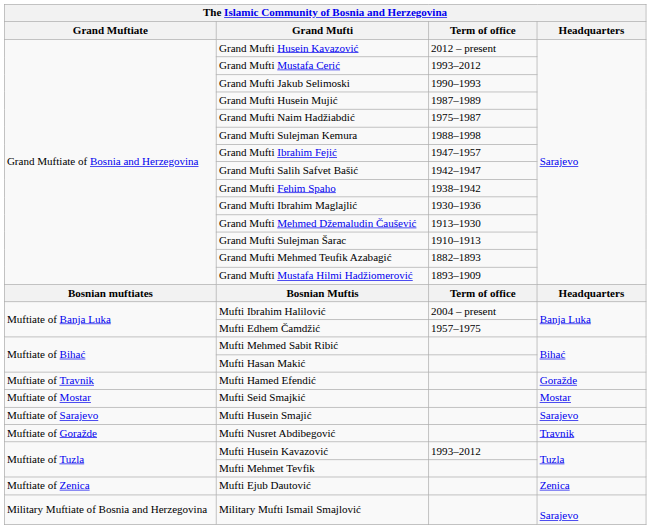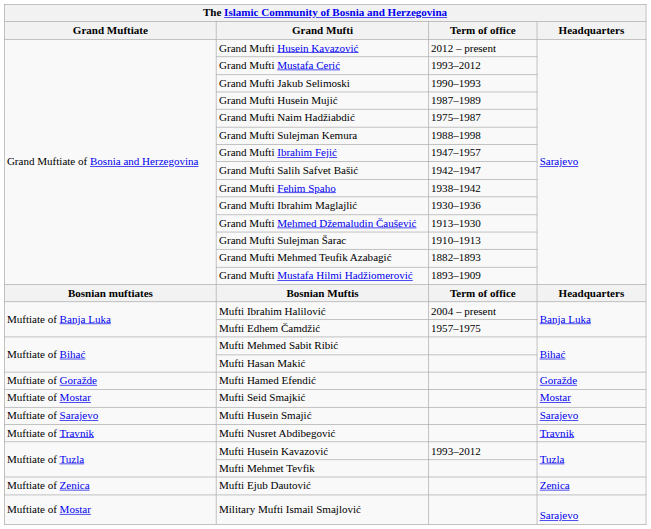 <table class=wikitable>
 <tr>
 <th colspan=4>The <a href='#'>Islamic Community of Bosnia and Herzegovina</a></th>
 </tr>
 <tr>
 <th scope="row"  width="300">Grand Muftiate</th>
 <th scope="row"  width="300">Grand Mufti</th>
 <th scope="row"  width="150">Term of office</th>
 <th scope="row"  width="150">Headquarters</th>
 </tr>
 <tr>
 <td rowspan= "14">Grand Muftiate of <a href='#'>Bosnia and Herzegovina</a></td>
 <td>Grand Mufti <a href='#'>Husein Kavazović</a></td>
 <td>2012 – present</td>
 <td rowspan= "14"><a href='#'>Sarajevo</a></td>
 </tr>
 <tr>
 <td>Grand Mufti <a href='#'>Mustafa Cerić</a></td>
 <td>1993–2012</td>
 </tr>
 <tr>
 <td>Grand Mufti Jakub Selimoski</td>
 <td>1990–1993</td>
 </tr>
 <tr>
 <td>Grand Mufti Husein Mujić</td>
 <td>1987–1989</td>
 </tr>
 <tr>
 <td>Grand Mufti Naim Hadžiabdić</td>
 <td>1975–1987</td>
 </tr>
 <tr>
 <td>Grand Mufti Sulejman Kemura</td>
 <td>1988–1998</td>
 </tr>
 <tr>
 <td>Grand Mufti <a href='#'>Ibrahim Fejić</a></td>
 <td>1947–1957</td>
 </tr>
 <tr>
 <td>Grand Mufti Salih Safvet Bašić</td>
 <td>1942–1947</td>
 </tr>
 <tr>
 <td>Grand Mufti <a href='#'>Fehim Spaho</a></td>
 <td>1938–1942</td>
 </tr>
 <tr>
 <td>Grand Mufti Ibrahim Maglajlić</td>
 <td>1930–1936</td>
 </tr>
 <tr>
 <td>Grand Mufti <a href='#'>Mehmed Džemaludin Čaušević</a></td>
 <td>1913–1930</td>
 </tr>
 <tr>
 <td>Grand Mufti Sulejman Šarac</td>
 <td>1910–1913</td>
 </tr>
 <tr>
 <td>Grand Mufti Mehmed Teufik Azabagić</td>
 <td>1882–1893</td>
 </tr>
 <tr>
 <td>Grand Mufti <a href='#'>Mustafa Hilmi Hadžiomerović</a></td>
 <td>1893–1909</td>
 </tr>
 <tr>
 <th scope="col" width="300">Bosnian muftiates</th>
 <th scope="col" width="300">Bosnian Muftis</th>
 <th scope="col" width="150">Term of office</th>
 <th scope="col" width="150">Headquarters</th>
 </tr>
 <tr>
 <td rowspan= "2">Muftiate of <a href='#'>Banja Luka</a></td>
 <td>Mufti Ibrahim Halilović</td>
 <td>2004 – present</td>
 <td rowspan= "2"><a href='#'>Banja Luka</a></td>
 </tr>
 <tr>
 <td>Mufti Edhem Čamdžić</td>
 <td>1957–1975</td>
 </tr>
 <tr>
 <td rowspan= "2">Muftiate of <a href='#'>Bihać</a></td>
 <td>Mufti Mehmed Sabit Ribić</td>
 <td></td>
 <td rowspan= "2"><a href='#'>Bihać</a></td>
 </tr>
 <tr>
 <td>Mufti Hasan Makić</td>
 <td></td>
 </tr>
 <tr>
-<td rowspan= "1">Muftiate of <a href='#'>Travnik</a></td>
+<td rowspan= "1">Muftiate of <a href='#'>Goražde</a></td>
 <td>Mufti Hamed Efendić</td>
 <td></td>
 <td rowspan= "1"><a href='#'>Goražde</a></td>
 </tr>
 <tr>
 <td rowspan= "1">Muftiate of <a href='#'>Mostar</a></td>
 <td>Mufti Seid Smajkić</td>
 <td></td>
 <td rowspan= "1"><a href='#'>Mostar</a></td>
 </tr>
 <tr>
 <td rowspan= "1">Muftiate of <a href='#'>Sarajevo</a></td>
 <td>Mufti Husein Smajić</td>
 <td></td>
 <td rowspan= "1"><a href='#'>Sarajevo</a></td>
 </tr>
 <tr>
-<td rowspan= "1">Muftiate of <a href='#'>Goražde</a></td>
+<td rowspan= "1">Muftiate of <a href='#'>Travnik</a></td>
 <td>Mufti Nusret Abdibegović</td>
 <td></td>
 <td rowspan= "1"><a href='#'>Travnik</a></td>
 </tr>
 <tr>
 <td rowspan= "2">Muftiate of <a href='#'>Tuzla</a></td>
 <td>Mufti Husein Kavazović</td>
 <td>1993–2012</td>
 <td rowspan= "2"><a href='#'>Tuzla</a></td>
 </tr>
 <tr>
 <td>Mufti Mehmet Tevfik</td>
 <td></td>
 </tr>
 <tr>
 <td rowspan= "1">Muftiate of <a href='#'>Zenica</a></td>
 <td>Mufti Ejub Dautović</td>
 <td></td>
 <td rowspan= "1"><a href='#'>Zenica</a></td>
 </tr>
 <tr>
-<td rowspan= "1">Military Muftiate of Bosnia and Herzegovina</td>
+<td rowspan= "1">Muftiate of <a href='#'>Mostar</a></td>
 <td>Military Mufti Ismail Smajlović</td>
 <td></td>
 <td rowspan= "1"><br><a href='#'>Sarajevo</a></td>
 </tr>
 </table>
